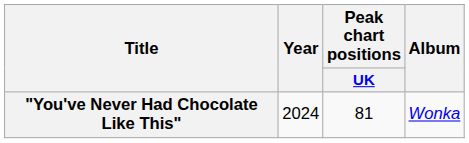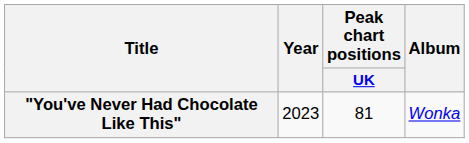 <table class="wikitable plainrowheaders" style="text-align:center;">
 <tr>
 <th scope="col" rowspan="2" style="width:16em;">Title</th>
 <th scope="col" rowspan="2">Year</th>
 <th scope="col" colspan="1">Peak chart positions</th>
 <th scope="col" rowspan="2">Album</th>
 </tr>
 <tr>
 <th scope="col" style="width:3em;font-size:90%;"><a href='#'>UK</a><br></th>
 </tr>
 <tr>
 <th scope="row">"You've Never Had Chocolate Like This"</th>
-<td>2024</td>
+<td>2023</td>
 <td>81</td>
 <td><em><a href='#'>Wonka</a></em></td>
 </tr>
 </table>
